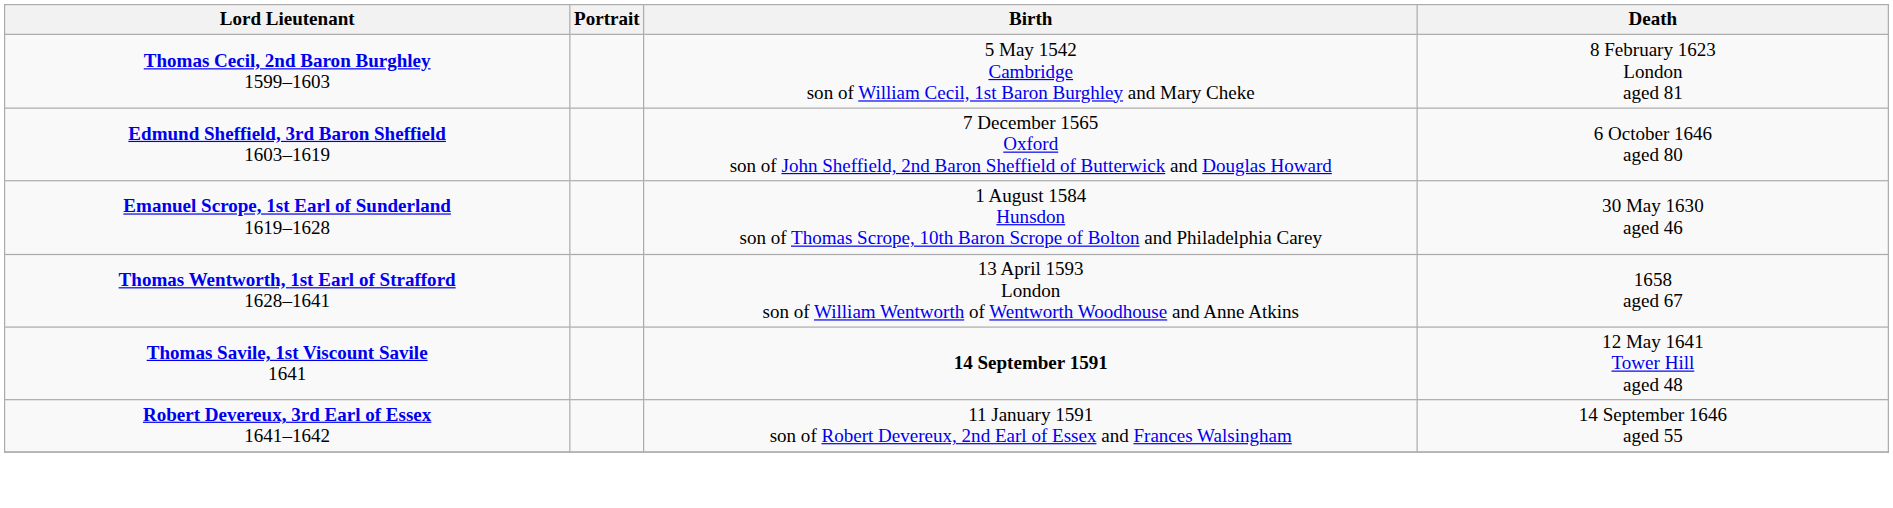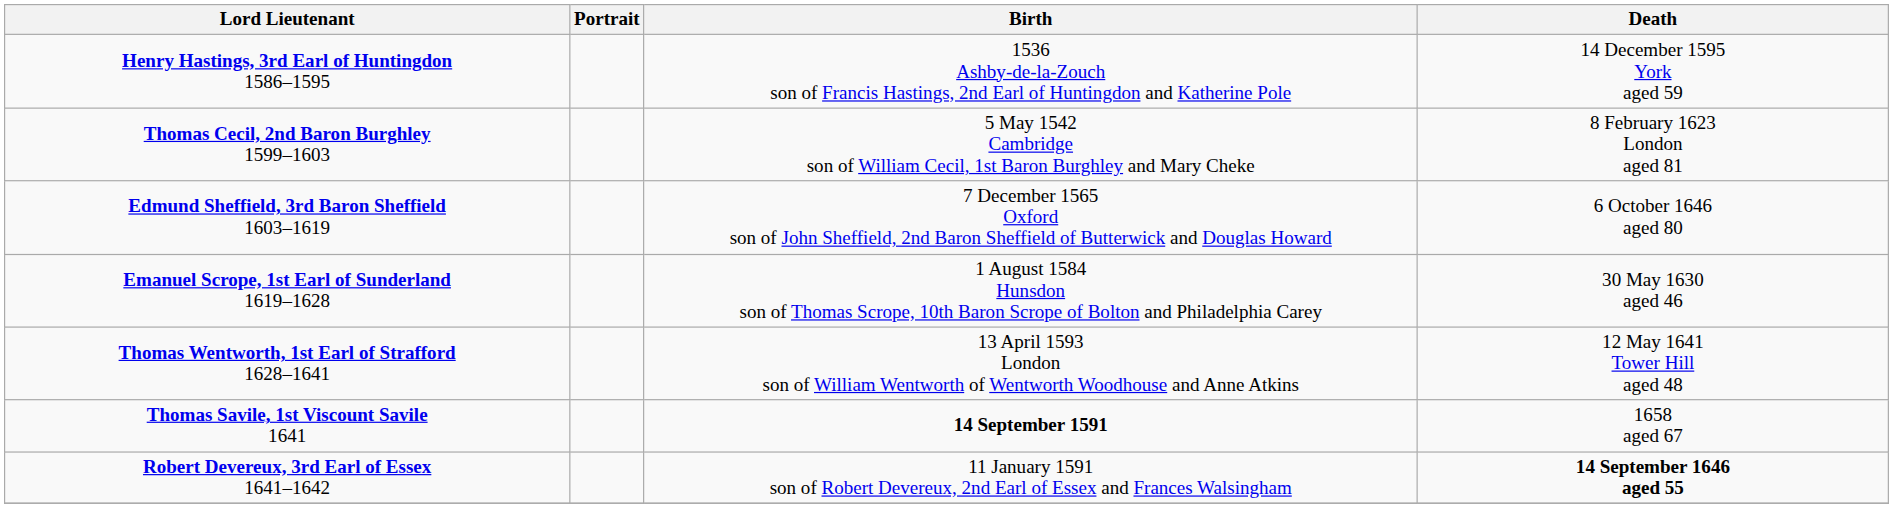 <table style="text-align:center; width:100%" class="wikitable">
 <tr>
 <th width=30%>Lord Lieutenant</th>
 <th width=25px>Portrait</th>
 <th>Birth</th>
 <th width=25%>Death</th>
+</tr>
+<tr>
+<td><strong> <a href='#'>Henry Hastings, 3rd Earl of Huntingdon</a></strong><br>1586–1595</td>
+<td></td>
+<td>1536<br><a href='#'>Ashby-de-la-Zouch</a><br>son of <a href='#'>Francis Hastings, 2nd Earl of Huntingdon</a> and <a href='#'>Katherine Pole</a></td>
+<td>14 December 1595<br><a href='#'>York</a><br>aged 59</td>
 </tr>
 <tr>
 <td><strong><a href='#'>Thomas Cecil, 2nd Baron Burghley</a></strong><br>1599–1603</td>
 <td></td>
 <td>5 May 1542<br><a href='#'>Cambridge</a><br>son of <a href='#'>William Cecil, 1st Baron Burghley</a> and Mary Cheke</td>
 <td>8 February 1623<br>London<br>aged 81</td>
 </tr>
 <tr>
 <td><strong><a href='#'>Edmund Sheffield, 3rd Baron Sheffield</a></strong><br>1603–1619</td>
 <td></td>
 <td>7 December 1565<br><a href='#'>Oxford</a><br>son of <a href='#'>John Sheffield, 2nd Baron Sheffield of Butterwick</a> and <a href='#'>Douglas Howard</a></td>
 <td>6 October 1646<br>aged 80</td>
 </tr>
 <tr>
 <td><strong><a href='#'>Emanuel Scrope, 1st Earl of Sunderland</a></strong><br>1619–1628</td>
 <td></td>
 <td>1 August 1584<br><a href='#'>Hunsdon</a><br>son of <a href='#'>Thomas Scrope, 10th Baron Scrope of Bolton</a> and Philadelphia Carey</td>
 <td>30 May 1630<br>aged 46</td>
 </tr>
 <tr>
 <td><strong><a href='#'>Thomas Wentworth, 1st Earl of Strafford</a></strong><br>1628–1641</td>
 <td></td>
 <td>13 April 1593<br>London<br>son of <a href='#'>William Wentworth</a> of <a href='#'>Wentworth Woodhouse</a> and Anne Atkins</td>
-<td>1658<br>aged 67</td>
+<td>12 May 1641<br><a href='#'>Tower Hill</a><br>aged 48</td>
 </tr>
 <tr>
 <td><strong><a href='#'>Thomas Savile, 1st Viscount Savile</a></strong><br>1641</td>
 <td></td>
 <td><strong>14 September 1591</strong></td>
-<td>12 May 1641<br><a href='#'>Tower Hill</a><br>aged 48</td>
+<td>1658<br>aged 67</td>
 </tr>
 <tr>
 <td><strong><a href='#'>Robert Devereux, 3rd Earl of Essex</a></strong><br>1641–1642</td>
 <td></td>
 <td>11 January 1591<br>son of <a href='#'>Robert Devereux, 2nd Earl of Essex</a> and <a href='#'>Frances Walsingham</a></td>
-<td>14 September 1646<br>aged 55</td>
+<td><strong>14 September 1646<br>aged 55</strong></td>
 </tr>
 <tr>
 </tr>
 </table>
